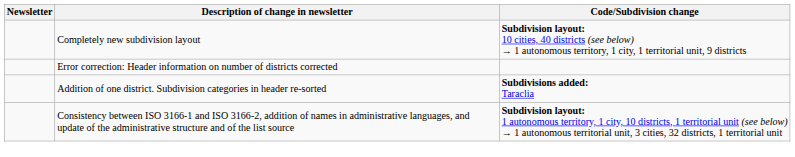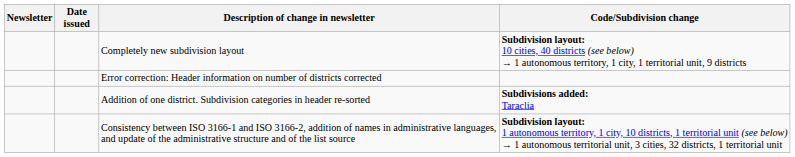 <table class="wikitable">
 <tr>
 <th>Newsletter</th>
+<th>Date issued</th>
 <th>Description of change in newsletter</th>
 <th>Code/Subdivision change</th>
 </tr>
 <tr>
 <td id="I-2"></td>
+<td></td>
 <td>Completely new subdivision layout</td>
 <td style=white-space:nowrap><strong>Subdivision layout:</strong><br> <a href='#'>10 cities, 40 districts</a> <em>(see below)</em><br> → 1 autonomous territory, 1 city, 1 territorial unit, 9 districts</td>
 </tr>
 <tr>
 <td id="I-3"></td>
+<td></td>
 <td>Error correction: Header information on number of districts corrected</td>
 <td></td>
 </tr>
 <tr>
 <td id="I-4"></td>
+<td></td>
 <td>Addition of one district. Subdivision categories in header re-sorted</td>
 <td><strong>Subdivisions added:</strong><br>  <a href='#'>Taraclia</a></td>
 </tr>
 <tr>
 <td id="II-2"></td>
+<td></td>
 <td>Consistency between ISO 3166-1 and ISO 3166-2, addition of names in administrative languages, and update of the administrative structure and of the list source</td>
 <td style=white-space:nowrap><strong>Subdivision layout:</strong><br> <a href='#'>1 autonomous territory, 1 city, 10 districts, 1 territorial unit</a> <em>(see below)</em><br> → 1 autonomous territorial unit, 3 cities, 32 districts, 1 territorial unit</td>
 </tr>
 </table>
